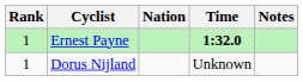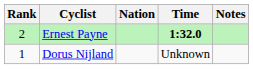 <table class="wikitable sortable" style="text-align:center">
 <tr>
 <th>Rank</th>
 <th>Cyclist</th>
 <th>Nation</th>
 <th>Time</th>
 <th>Notes</th>
 </tr>
 <tr bgcolor=bbf3bb>
-<td>1</td>
+<td>2</td>
 <td align=left><a href='#'>Ernest Payne</a></td>
 <td align=left></td>
 <td><strong>1:32.0</strong></td>
 <td></td>
 </tr>
 <tr>
 <td>1</td>
 <td align=left><a href='#'>Dorus Nijland</a></td>
 <td align=left></td>
 <td>Unknown</td>
 <td></td>
 </tr>
 </table>
